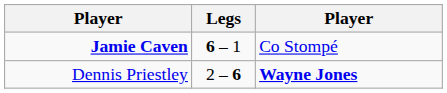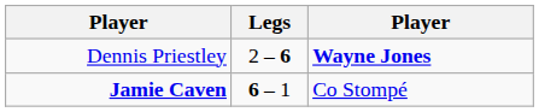 <table class=wikitable style="text-align:center">
 <tr>
 <th width=163>Player</th>
 <th width=50>Legs</th>
 <th width=163>Player</th>
 </tr>
 <tr align=left>
+<td align=right><a href='#'>Dennis Priestley</a> </td>
+<td align=center>2 – <strong>6</strong></td>
+<td> <strong><a href='#'>Wayne Jones</a></strong></td>
+</tr>
+<tr align=left>
 <td align=right><strong><a href='#'>Jamie Caven</a></strong> </td>
 <td align=center><strong>6</strong> – 1</td>
 <td> <a href='#'>Co Stompé</a></td>
 </tr>
-<tr align=left>
-<td align=right><a href='#'>Dennis Priestley</a> </td>
-<td align=center>2 – <strong>6</strong></td>
-<td> <strong><a href='#'>Wayne Jones</a></strong></td>
-</tr>
 </table>
